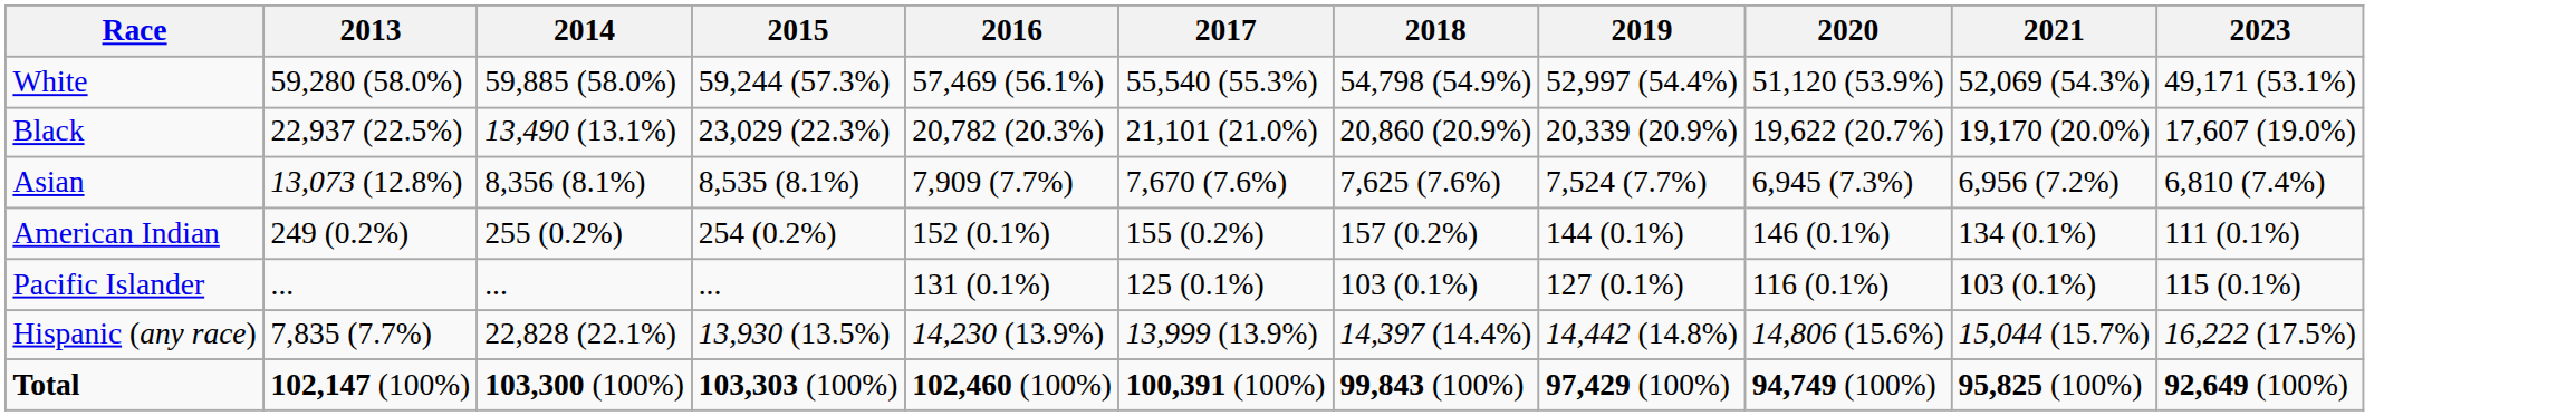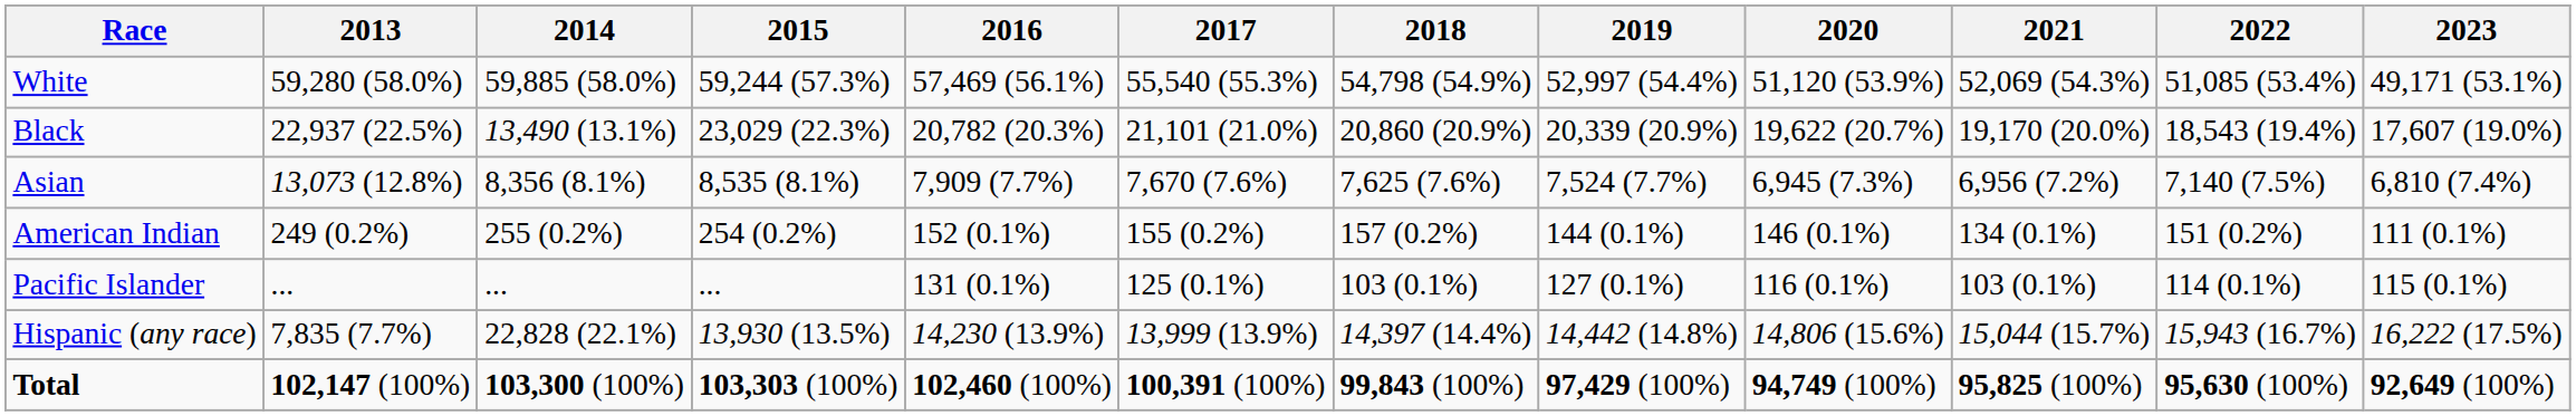 <table class="wikitable" style="font-size: 90%;">
 <tr>
 <th><a href='#'>Race</a></th>
 <th>2013</th>
 <th>2014</th>
 <th>2015</th>
 <th>2016</th>
 <th>2017</th>
 <th>2018</th>
 <th>2019</th>
 <th>2020</th>
 <th>2021</th>
+<th>2022</th>
 <th>2023</th>
 </tr>
 <tr>
 <td><a href='#'>White</a></td>
 <td>59,280 (58.0%)</td>
 <td>59,885 (58.0%)</td>
 <td>59,244 (57.3%)</td>
 <td>57,469 (56.1%)</td>
 <td>55,540 (55.3%)</td>
 <td>54,798 (54.9%)</td>
 <td>52,997 (54.4%)</td>
 <td>51,120 (53.9%)</td>
 <td>52,069 (54.3%)</td>
+<td>51,085 (53.4%)</td>
 <td>49,171 (53.1%)</td>
 </tr>
 <tr>
 <td><a href='#'>Black</a></td>
 <td>22,937 (22.5%)</td>
 <td><em>13,490</em> (13.1%)</td>
 <td>23,029 (22.3%)</td>
 <td>20,782 (20.3%)</td>
 <td>21,101 (21.0%)</td>
 <td>20,860 (20.9%)</td>
 <td>20,339 (20.9%)</td>
 <td>19,622 (20.7%)</td>
 <td>19,170 (20.0%)</td>
+<td>18,543 (19.4%)</td>
 <td>17,607 (19.0%)</td>
 </tr>
 <tr>
 <td><a href='#'>Asian</a></td>
 <td><em>13,073</em> (12.8%)</td>
 <td>8,356 (8.1%)</td>
 <td>8,535 (8.1%)</td>
 <td>7,909 (7.7%)</td>
 <td>7,670 (7.6%)</td>
 <td>7,625 (7.6%)</td>
 <td>7,524 (7.7%)</td>
 <td>6,945 (7.3%)</td>
 <td>6,956 (7.2%)</td>
+<td>7,140 (7.5%)</td>
 <td>6,810 (7.4%)</td>
 </tr>
 <tr>
 <td><a href='#'>American Indian</a></td>
 <td>249 (0.2%)</td>
 <td>255 (0.2%)</td>
 <td>254 (0.2%)</td>
 <td>152 (0.1%)</td>
 <td>155 (0.2%)</td>
 <td>157 (0.2%)</td>
 <td>144 (0.1%)</td>
 <td>146 (0.1%)</td>
 <td>134 (0.1%)</td>
+<td>151 (0.2%)</td>
 <td>111 (0.1%)</td>
 </tr>
 <tr>
 <td><a href='#'>Pacific Islander</a></td>
 <td>...</td>
 <td>...</td>
 <td>...</td>
 <td>131 (0.1%)</td>
 <td>125 (0.1%)</td>
 <td>103 (0.1%)</td>
 <td>127 (0.1%)</td>
 <td>116 (0.1%)</td>
 <td>103 (0.1%)</td>
+<td>114 (0.1%)</td>
 <td>115 (0.1%)</td>
 </tr>
 <tr>
 <td><a href='#'>Hispanic</a> (<em>any race</em>)</td>
 <td>7,835 (7.7%)</td>
 <td>22,828 (22.1%)</td>
 <td><em>13,930</em> (13.5%)</td>
 <td><em>14,230</em> (13.9%)</td>
 <td><em>13,999</em> (13.9%)</td>
 <td><em>14,397</em> (14.4%)</td>
 <td><em>14,442</em> (14.8%)</td>
 <td><em>14,806</em> (15.6%)</td>
 <td><em>15,044</em> (15.7%)</td>
+<td><em>15,943</em> (16.7%)</td>
 <td><em>16,222</em> (17.5%)</td>
 </tr>
 <tr>
 <td><strong>Total</strong></td>
 <td><strong>102,147</strong> (100%)</td>
 <td><strong>103,300</strong> (100%)</td>
 <td><strong>103,303</strong> (100%)</td>
 <td><strong>102,460</strong> (100%)</td>
 <td><strong>100,391</strong> (100%)</td>
 <td><strong>99,843</strong> (100%)</td>
 <td><strong>97,429</strong> (100%)</td>
 <td><strong>94,749</strong> (100%)</td>
 <td><strong>95,825</strong> (100%)</td>
+<td><strong>95,630</strong> (100%)</td>
 <td><strong>92,649</strong> (100%)</td>
 </tr>
 </table>
